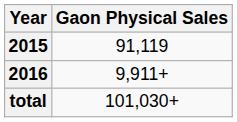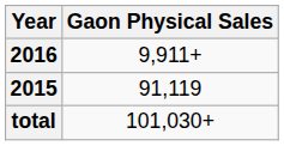 <table class="wikitable">
 <tr>
 <th scope="col">Year</th>
 <th scope="col">Gaon Physical Sales</th>
 </tr>
 <tr>
+<th scope="row">2016</th>
+<td style="text-align:center;">9,911+</td>
+</tr>
+<tr>
 <th scope="row">2015</th>
 <td style="text-align:center;">91,119</td>
-</tr>
-<tr>
-<th scope="row">2016</th>
-<td style="text-align:center;">9,911+</td>
 </tr>
 <tr>
 <th scope="row">total</th>
 <td style="text-align:center;">101,030+</td>
 </tr>
 </table>
